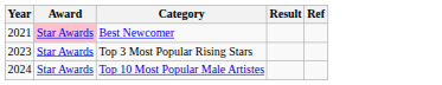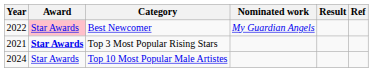 <table class="wikitable sortable">
 <tr>
 <th>Year</th>
 <th>Award</th>
 <th>Category</th>
+<th>Nominated work</th>
 <th>Result</th>
 <th class="unsortable">Ref</th>
 </tr>
 <tr>
-<td>2021</td>
+<td>2022</td>
 <td style="background: pink;"><a href='#'>Star Awards</a></td>
 <td><a href='#'>Best Newcomer</a></td>
+<td><em><a href='#'>My Guardian Angels</a></em></td>
 <td></td>
 <td></td>
 </tr>
 <tr>
-<td rowspan=1>2023</td>
-<td rowspan=1><a href='#'>Star Awards</a></td>
+<td rowspan=1>2021</td>
+<td rowspan=1><strong><a href='#'>Star Awards</a></strong></td>
 <td>Top 3 Most Popular Rising Stars</td>
+<td></td>
 <td></td>
 <td rowspan=1></td>
 </tr>
 <tr>
 <td>2024</td>
 <td><a href='#'>Star Awards</a></td>
 <td><a href='#'>Top 10 Most Popular Male Artistes</a></td>
 <td></td>
 <td></td>
+<td></td>
 </tr>
 </table>
